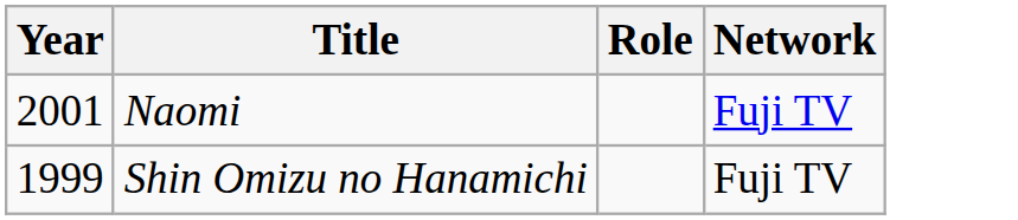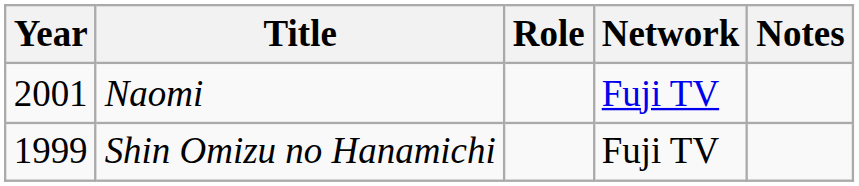 <table class="wikitable">
 <tr>
 <th>Year</th>
 <th>Title</th>
 <th>Role</th>
 <th>Network</th>
+<th>Notes</th>
 </tr>
 <tr>
 <td>2001</td>
 <td><em>Naomi</em></td>
 <td></td>
 <td><a href='#'>Fuji TV</a></td>
+<td></td>
 </tr>
 <tr>
 <td>1999</td>
 <td><em>Shin Omizu no Hanamichi</em></td>
 <td></td>
 <td>Fuji TV</td>
+<td></td>
 </tr>
 </table>
